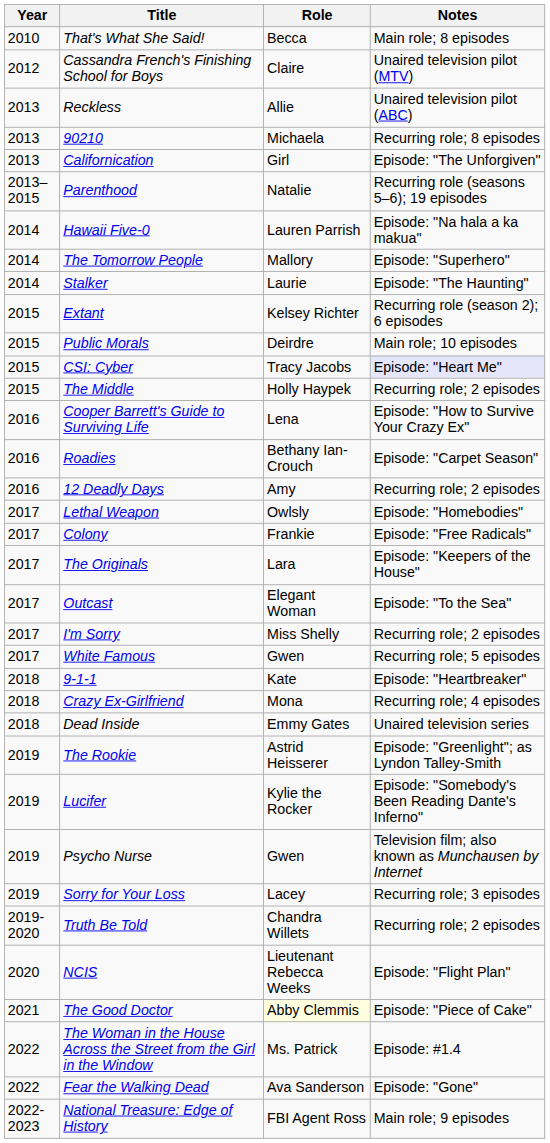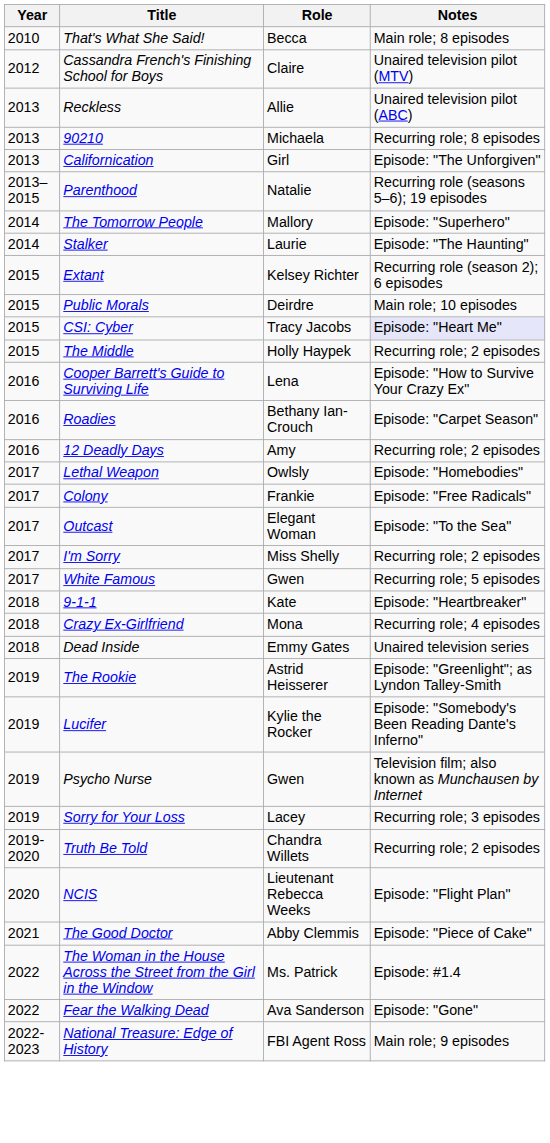 <table class="wikitable sortable">
 <tr>
 <th>Year</th>
 <th>Title</th>
 <th>Role</th>
 <th class="unsortable">Notes</th>
 </tr>
 <tr>
 <td>2010</td>
 <td><em>That's What She Said!</em></td>
 <td>Becca</td>
 <td>Main role; 8 episodes</td>
 </tr>
 <tr>
 <td>2012</td>
 <td><em>Cassandra French's Finishing School for Boys</em></td>
 <td>Claire</td>
 <td>Unaired television pilot (<a href='#'>MTV</a>)</td>
 </tr>
 <tr>
 <td>2013</td>
 <td><em>Reckless</em></td>
 <td>Allie</td>
 <td>Unaired television pilot (<a href='#'>ABC</a>)</td>
 </tr>
 <tr>
 <td>2013</td>
 <td><em><a href='#'>90210</a></em></td>
 <td>Michaela</td>
 <td>Recurring role; 8 episodes</td>
 </tr>
 <tr>
 <td>2013</td>
 <td><em><a href='#'>Californication</a></em></td>
 <td>Girl</td>
 <td>Episode: "The Unforgiven"</td>
 </tr>
 <tr>
 <td>2013–2015</td>
 <td><em><a href='#'>Parenthood</a></em></td>
 <td>Natalie</td>
 <td>Recurring role (seasons 5–6); 19 episodes</td>
-</tr>
-<tr>
-<td>2014</td>
-<td><em><a href='#'>Hawaii Five-0</a></em></td>
-<td>Lauren Parrish</td>
-<td>Episode: "Na hala a ka makua"</td>
 </tr>
 <tr>
 <td>2014</td>
 <td><em><a href='#'>The Tomorrow People</a></em></td>
 <td>Mallory</td>
 <td>Episode: "Superhero"</td>
 </tr>
 <tr>
 <td>2014</td>
 <td><em><a href='#'>Stalker</a></em></td>
 <td>Laurie</td>
 <td>Episode: "The Haunting"</td>
 </tr>
 <tr>
 <td>2015</td>
 <td><em><a href='#'>Extant</a></em></td>
 <td>Kelsey Richter</td>
 <td>Recurring role (season 2); 6 episodes</td>
 </tr>
 <tr>
 <td>2015</td>
 <td><em><a href='#'>Public Morals</a></em></td>
 <td>Deirdre</td>
 <td>Main role; 10 episodes</td>
 </tr>
 <tr>
 <td>2015</td>
 <td><em><a href='#'>CSI: Cyber</a></em></td>
 <td>Tracy Jacobs</td>
 <td style="background: lavender;">Episode: "Heart Me"</td>
 </tr>
 <tr>
 <td>2015</td>
 <td><em><a href='#'>The Middle</a></em></td>
 <td>Holly Haypek</td>
 <td>Recurring role; 2 episodes</td>
 </tr>
 <tr>
 <td>2016</td>
 <td><em><a href='#'>Cooper Barrett's Guide to Surviving Life</a></em></td>
 <td>Lena</td>
 <td>Episode: "How to Survive Your Crazy Ex"</td>
 </tr>
 <tr>
 <td>2016</td>
 <td><em><a href='#'>Roadies</a></em></td>
 <td>Bethany Ian-Crouch</td>
 <td>Episode: "Carpet Season"</td>
 </tr>
 <tr>
 <td>2016</td>
 <td><em><a href='#'>12 Deadly Days</a></em></td>
 <td>Amy</td>
 <td>Recurring role; 2 episodes</td>
 </tr>
 <tr>
 <td>2017</td>
 <td><em><a href='#'>Lethal Weapon</a></em></td>
 <td>Owlsly</td>
 <td>Episode: "Homebodies"</td>
 </tr>
 <tr>
 <td>2017</td>
 <td><em><a href='#'>Colony</a></em></td>
 <td>Frankie</td>
 <td>Episode: "Free Radicals"</td>
-</tr>
-<tr>
-<td>2017</td>
-<td><em><a href='#'>The Originals</a></em></td>
-<td>Lara</td>
-<td>Episode: "Keepers of the House"</td>
 </tr>
 <tr>
 <td>2017</td>
 <td><em><a href='#'>Outcast</a></em></td>
 <td>Elegant Woman</td>
 <td>Episode: "To the Sea"</td>
 </tr>
 <tr>
 <td>2017</td>
 <td><em><a href='#'>I'm Sorry</a></em></td>
 <td>Miss Shelly</td>
 <td>Recurring role; 2 episodes</td>
 </tr>
 <tr>
 <td>2017</td>
 <td><em><a href='#'>White Famous</a></em></td>
 <td>Gwen</td>
 <td>Recurring role; 5 episodes</td>
 </tr>
 <tr>
 <td>2018</td>
 <td><em><a href='#'>9-1-1</a></em></td>
 <td>Kate</td>
 <td>Episode: "Heartbreaker"</td>
 </tr>
 <tr>
 <td>2018</td>
 <td><em><a href='#'>Crazy Ex-Girlfriend</a></em></td>
 <td>Mona</td>
 <td>Recurring role; 4 episodes</td>
 </tr>
 <tr>
 <td>2018</td>
 <td><em>Dead Inside</em></td>
 <td>Emmy Gates</td>
 <td>Unaired television series</td>
 </tr>
 <tr>
 <td>2019</td>
 <td><em><a href='#'>The Rookie</a></em></td>
 <td>Astrid Heisserer</td>
 <td>Episode: "Greenlight"; as Lyndon Talley-Smith</td>
 </tr>
 <tr>
 <td>2019</td>
 <td><em><a href='#'>Lucifer</a></em></td>
 <td>Kylie the Rocker</td>
 <td>Episode: "Somebody's Been Reading Dante's Inferno"</td>
 </tr>
 <tr>
 <td>2019</td>
 <td><em>Psycho Nurse</em></td>
 <td>Gwen</td>
 <td>Television film; also known as <em>Munchausen by Internet</em></td>
 </tr>
 <tr>
 <td>2019</td>
 <td><em><a href='#'>Sorry for Your Loss</a></em></td>
 <td>Lacey</td>
 <td>Recurring role; 3 episodes</td>
 </tr>
 <tr>
 <td>2019-2020</td>
 <td><em><a href='#'>Truth Be Told</a></em></td>
 <td>Chandra Willets</td>
 <td>Recurring role; 2 episodes</td>
 </tr>
 <tr>
 <td>2020</td>
 <td><em><a href='#'>NCIS</a></em></td>
 <td>Lieutenant Rebecca Weeks</td>
 <td>Episode: "Flight Plan"</td>
 </tr>
 <tr>
 <td>2021</td>
 <td><em><a href='#'>The Good Doctor</a></em></td>
-<td style="background: lightyellow;">Abby Clemmis</td>
+<td>Abby Clemmis</td>
 <td>Episode: "Piece of Cake"</td>
 </tr>
 <tr>
 <td>2022</td>
 <td><em><a href='#'>The Woman in the House Across the Street from the Girl in the Window</a></em></td>
 <td>Ms. Patrick</td>
 <td>Episode: #1.4</td>
 </tr>
 <tr>
 <td>2022</td>
 <td><em><a href='#'>Fear the Walking Dead</a></em></td>
 <td>Ava Sanderson</td>
 <td>Episode: "Gone"</td>
 </tr>
 <tr>
 <td>2022-2023</td>
 <td><em><a href='#'>National Treasure: Edge of History</a></em></td>
 <td>FBI Agent Ross</td>
 <td>Main role; 9 episodes</td>
 </tr>
 </table>
